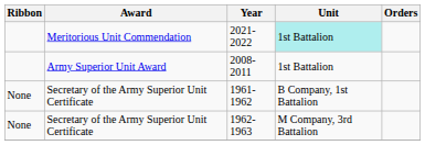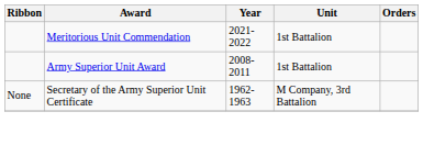 <table class="wikitable">
 <tr>
 <th>Ribbon</th>
 <th>Award</th>
 <th>Year</th>
 <th>Unit</th>
 <th>Orders</th>
 </tr>
 <tr>
 <td></td>
 <td><a href='#'>Meritorious Unit Commendation</a></td>
 <td>2021-2022</td>
-<td style="background: paleturquoise;">1st Battalion</td>
+<td>1st Battalion</td>
 <td></td>
 </tr>
 <tr>
 <td></td>
 <td><a href='#'>Army Superior Unit Award</a></td>
 <td>2008-2011</td>
 <td>1st Battalion</td>
 <td></td>
 </tr>
 <tr>
 <td>None</td>
 <td>Secretary of the Army Superior Unit Certificate</td>
-<td>1961-1962</td>
-<td>B Company, 1st Battalion</td>
-<td></td>
-</tr>
-<tr>
-<td>None</td>
-<td>Secretary of the Army Superior Unit Certificate</td>
 <td>1962-1963</td>
 <td>M Company, 3rd Battalion</td>
 <td></td>
 </tr>
 <tr>
 </tr>
 </table>
